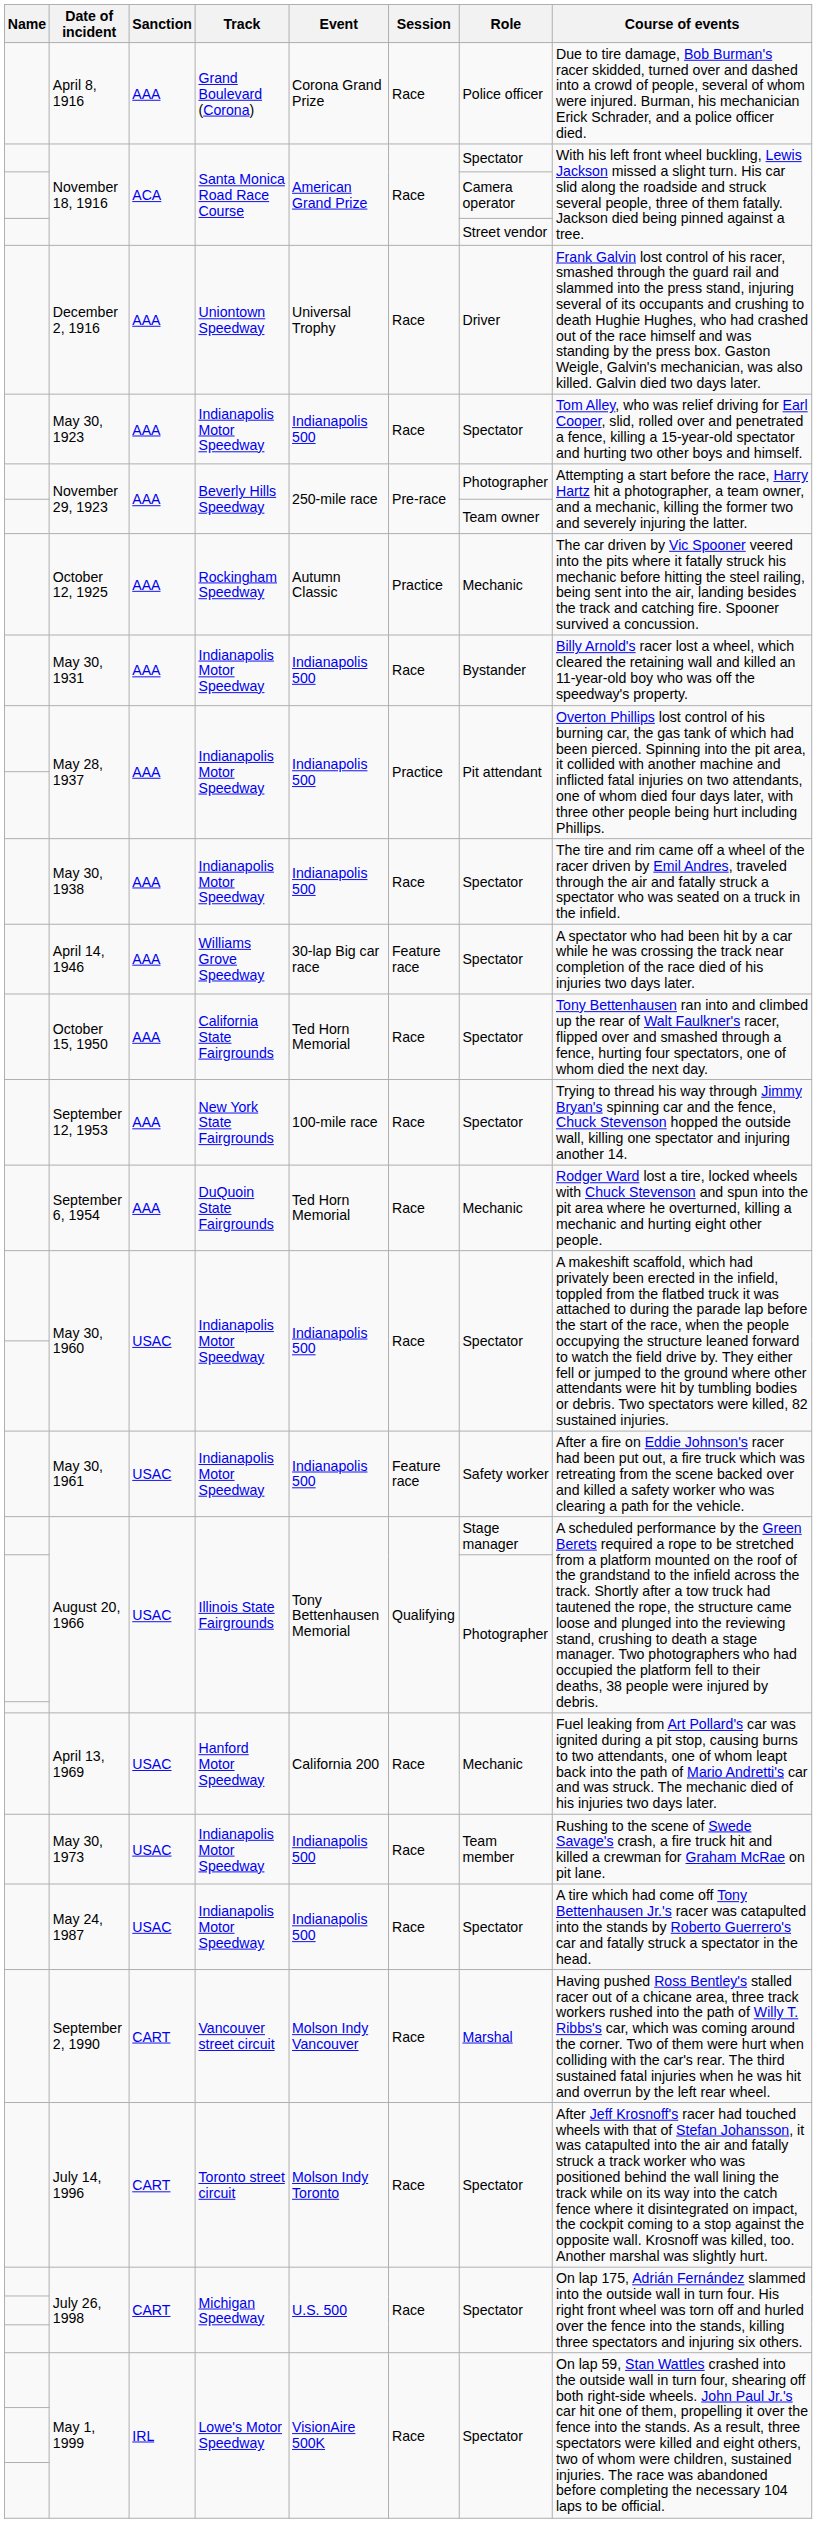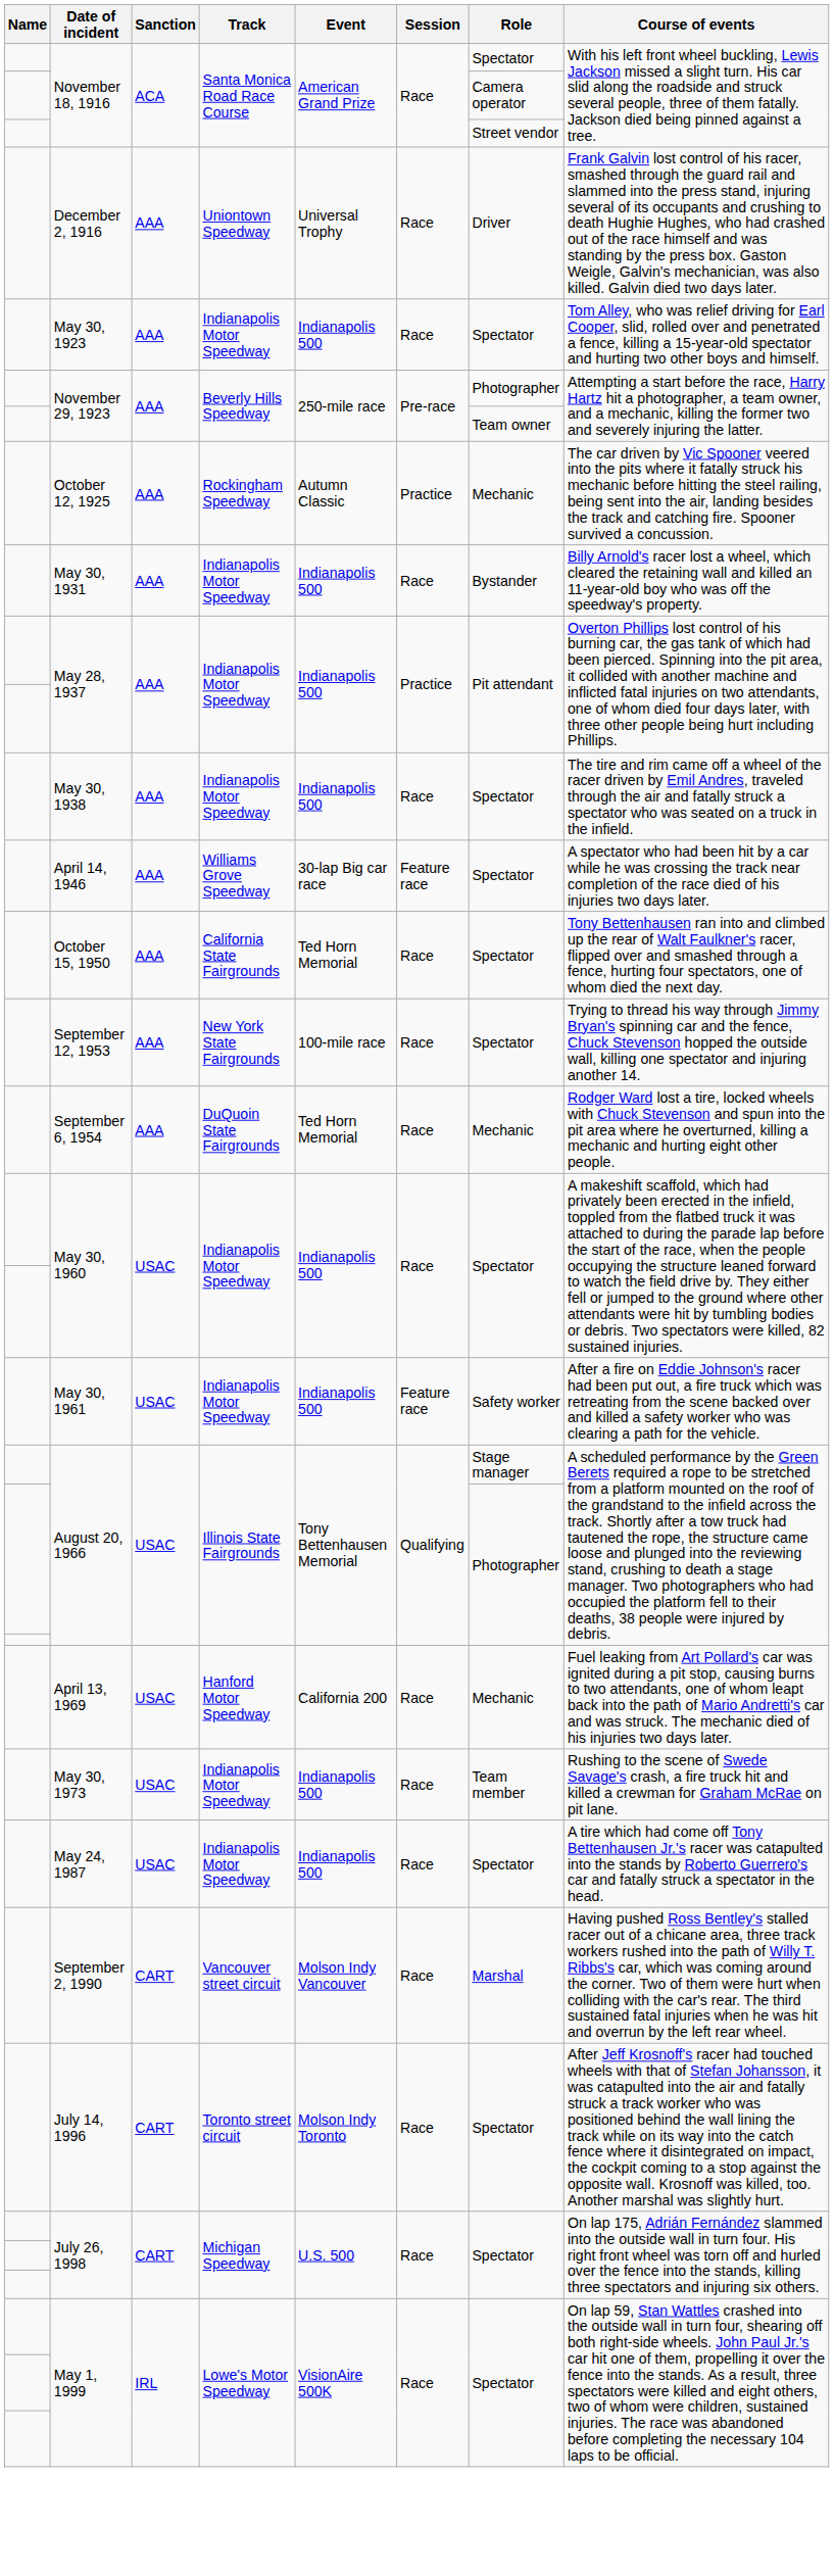 <table class="wikitable sortable" style="font-size:95%">
 <tr>
 <th>Name</th>
 <th>Date of incident</th>
 <th>Sanction</th>
 <th>Track</th>
 <th>Event</th>
 <th>Session</th>
 <th>Role</th>
 <th>Course of events</th>
-</tr>
-<tr>
-<td nowrap></td>
-<td>April 8, 1916</td>
-<td><a href='#'>AAA</a></td>
-<td><a href='#'>Grand Boulevard</a> (<a href='#'>Corona</a>)</td>
-<td>Corona Grand Prize</td>
-<td>Race</td>
-<td>Police officer</td>
-<td>Due to tire damage, <a href='#'>Bob Burman's</a> racer skidded, turned over and dashed into a crowd of people, several of whom were injured.  Burman, his mechanician Erick Schrader, and a police officer died.</td>
 </tr>
 <tr>
 <td nowrap></td>
 <td rowspan=3>November 18, 1916</td>
 <td rowspan=3><a href='#'>ACA</a></td>
 <td rowspan=3><a href='#'>Santa Monica Road Race Course</a></td>
 <td rowspan=3><a href='#'>American Grand Prize</a></td>
 <td rowspan=3>Race</td>
 <td>Spectator</td>
 <td rowspan=3>With his left front wheel buckling, <a href='#'>Lewis Jackson</a> missed a slight turn.  His car slid along the roadside and struck several people, three of them fatally.  Jackson died being pinned against a tree.</td>
 </tr>
 <tr>
 <td nowrap></td>
 <td>Camera operator</td>
 </tr>
 <tr>
 <td nowrap></td>
 <td>Street vendor</td>
 </tr>
 <tr>
 <td nowrap></td>
 <td>December 2, 1916</td>
 <td><a href='#'>AAA</a></td>
 <td><a href='#'>Uniontown Speedway</a></td>
 <td>Universal Trophy</td>
 <td>Race</td>
 <td>Driver</td>
 <td><a href='#'>Frank Galvin</a> lost control of his racer, smashed through the guard rail and slammed into the press stand, injuring several of its occupants and crushing to death Hughie Hughes, who had crashed out of the race himself and was standing by the press box.  Gaston Weigle, Galvin's mechanician, was also killed.  Galvin died two days later.</td>
 </tr>
 <tr>
 <td nowrap></td>
 <td>May 30, 1923</td>
 <td><a href='#'>AAA</a></td>
 <td><a href='#'>Indianapolis Motor Speedway</a></td>
 <td><a href='#'>Indianapolis 500</a></td>
 <td>Race</td>
 <td>Spectator</td>
 <td><a href='#'>Tom Alley</a>, who was relief driving for <a href='#'>Earl Cooper</a>, slid, rolled over and penetrated a fence, killing a 15-year-old spectator and hurting two other boys and himself.</td>
 </tr>
 <tr>
 <td nowrap></td>
 <td rowspan=2>November 29, 1923</td>
 <td rowspan=2><a href='#'>AAA</a></td>
 <td rowspan=2><a href='#'>Beverly Hills Speedway</a></td>
 <td rowspan=2>250-mile race</td>
 <td rowspan=2>Pre-race</td>
 <td>Photographer</td>
 <td rowspan=2>Attempting a start before the race, <a href='#'>Harry Hartz</a> hit a photographer, a team owner, and a mechanic, killing the former two and severely injuring the latter.</td>
 </tr>
 <tr>
 <td nowrap></td>
 <td>Team owner</td>
 </tr>
 <tr>
 <td nowrap></td>
 <td>October 12, 1925</td>
 <td><a href='#'>AAA</a></td>
 <td><a href='#'>Rockingham Speedway</a></td>
 <td>Autumn Classic</td>
 <td>Practice</td>
 <td>Mechanic</td>
 <td>The car driven by <a href='#'>Vic Spooner</a> veered into the pits where it fatally struck his mechanic before hitting the steel railing, being sent into the air, landing besides the track and catching fire.  Spooner survived a concussion.</td>
 </tr>
 <tr>
 <td nowrap></td>
 <td>May 30, 1931</td>
 <td><a href='#'>AAA</a></td>
 <td><a href='#'>Indianapolis Motor Speedway</a></td>
 <td><a href='#'>Indianapolis 500</a></td>
 <td>Race</td>
 <td>Bystander</td>
 <td><a href='#'>Billy Arnold's</a> racer lost a wheel, which cleared the retaining wall and killed an 11-year-old boy who was off the speedway's property.</td>
 </tr>
 <tr>
 <td nowrap></td>
 <td rowspan=2>May 28, 1937</td>
 <td rowspan=2><a href='#'>AAA</a></td>
 <td rowspan=2><a href='#'>Indianapolis Motor Speedway</a></td>
 <td rowspan=2><a href='#'>Indianapolis 500</a></td>
 <td rowspan=2>Practice</td>
 <td rowspan=2>Pit attendant</td>
 <td rowspan=2><a href='#'>Overton Phillips</a> lost control of his burning car, the gas tank of which had been pierced.  Spinning into the pit area, it collided with another machine and inflicted fatal injuries on two attendants, one of whom died four days later, with three other people being hurt including Phillips.</td>
 </tr>
 <tr>
 <td nowrap></td>
 </tr>
 <tr>
 <td nowrap></td>
 <td>May 30, 1938</td>
 <td><a href='#'>AAA</a></td>
 <td><a href='#'>Indianapolis Motor Speedway</a></td>
 <td><a href='#'>Indianapolis 500</a></td>
 <td>Race</td>
 <td>Spectator</td>
 <td>The tire and rim came off a wheel of the racer driven by <a href='#'>Emil Andres</a>, traveled through the air and fatally struck a spectator who was seated on a truck in the infield.</td>
 </tr>
 <tr>
 <td nowrap></td>
 <td>April 14, 1946</td>
 <td><a href='#'>AAA</a></td>
 <td><a href='#'>Williams Grove Speedway</a></td>
 <td>30-lap Big car race</td>
 <td>Feature race</td>
 <td>Spectator</td>
 <td>A spectator who had been hit by a car while he was crossing the track near completion of the race died of his injuries two days later.</td>
 </tr>
 <tr>
 <td nowrap></td>
 <td>October 15, 1950</td>
 <td><a href='#'>AAA</a></td>
 <td><a href='#'>California State Fairgrounds</a></td>
 <td>Ted Horn Memorial</td>
 <td>Race</td>
 <td>Spectator</td>
 <td><a href='#'>Tony Bettenhausen</a> ran into and climbed up the rear of <a href='#'>Walt Faulkner's</a> racer, flipped over and smashed through a fence, hurting four spectators, one of whom died the next day.</td>
 </tr>
 <tr>
 <td nowrap></td>
 <td>September 12, 1953</td>
 <td><a href='#'>AAA</a></td>
 <td><a href='#'>New York State Fairgrounds</a></td>
 <td>100-mile race</td>
 <td>Race</td>
 <td>Spectator</td>
 <td>Trying to thread his way through <a href='#'>Jimmy Bryan's</a> spinning car and the fence, <a href='#'>Chuck Stevenson</a> hopped the outside wall, killing one spectator and injuring another 14.</td>
 </tr>
 <tr>
 <td nowrap></td>
 <td>September 6, 1954</td>
 <td><a href='#'>AAA</a></td>
 <td><a href='#'>DuQuoin State Fairgrounds</a></td>
 <td>Ted Horn Memorial</td>
 <td>Race</td>
 <td>Mechanic</td>
 <td><a href='#'>Rodger Ward</a> lost a tire, locked wheels with <a href='#'>Chuck Stevenson</a> and spun into the pit area where he overturned, killing a mechanic and hurting eight other people.</td>
 </tr>
 <tr>
 <td nowrap></td>
 <td rowspan=2>May 30, 1960</td>
 <td rowspan=2><a href='#'>USAC</a></td>
 <td rowspan=2><a href='#'>Indianapolis Motor Speedway</a></td>
 <td rowspan=2><a href='#'>Indianapolis 500</a></td>
 <td rowspan=2>Race</td>
 <td rowspan=2>Spectator</td>
 <td rowspan=2>A makeshift  scaffold, which had privately been erected in the infield, toppled from the flatbed truck it was attached to during the parade lap before the start of the race, when the people occupying the structure leaned forward to watch the field drive by.  They either fell or jumped to the ground where other attendants were hit by tumbling bodies or debris.  Two spectators were killed, 82 sustained injuries.</td>
 </tr>
 <tr>
 <td nowrap></td>
 </tr>
 <tr>
 <td nowrap></td>
 <td>May 30, 1961</td>
 <td><a href='#'>USAC</a></td>
 <td><a href='#'>Indianapolis Motor Speedway</a></td>
 <td><a href='#'>Indianapolis 500</a></td>
 <td>Feature race</td>
 <td>Safety worker</td>
 <td>After a fire on <a href='#'>Eddie Johnson's</a> racer had been put out, a fire truck which was retreating from the scene backed over and killed a safety worker who was clearing a path for the vehicle.</td>
 </tr>
 <tr>
 <td nowrap></td>
 <td rowspan=3>August 20, 1966</td>
 <td rowspan=3><a href='#'>USAC</a></td>
 <td rowspan=3><a href='#'>Illinois State Fairgrounds</a></td>
 <td rowspan=3>Tony Bettenhausen Memorial</td>
 <td rowspan=3>Qualifying</td>
 <td>Stage manager</td>
 <td rowspan=3>A scheduled performance by the <a href='#'>Green Berets</a> required a rope to be stretched from a platform mounted on the roof of the grandstand to the infield across the track.  Shortly after a tow truck had tautened the rope, the structure came loose and plunged into the reviewing stand, crushing to death a stage manager.  Two photographers who had occupied the platform fell to their deaths, 38 people were injured by debris.</td>
 </tr>
 <tr>
 <td nowrap></td>
 <td rowspan=2>Photographer</td>
 </tr>
 <tr>
 <td nowrap></td>
 </tr>
 <tr>
 <td nowrap></td>
 <td>April 13, 1969</td>
 <td><a href='#'>USAC</a></td>
 <td><a href='#'>Hanford Motor Speedway</a></td>
 <td>California 200</td>
 <td>Race</td>
 <td>Mechanic</td>
 <td>Fuel leaking from <a href='#'>Art Pollard's</a> car was ignited during a pit stop, causing burns to two attendants, one of whom leapt back into the path of <a href='#'>Mario Andretti's</a> car and was struck.  The mechanic died of his injuries two days later.</td>
 </tr>
 <tr>
 <td nowrap></td>
 <td>May 30, 1973</td>
 <td><a href='#'>USAC</a></td>
 <td><a href='#'>Indianapolis Motor Speedway</a></td>
 <td><a href='#'>Indianapolis 500</a></td>
 <td>Race</td>
 <td>Team member</td>
 <td>Rushing to the scene of <a href='#'>Swede Savage's</a> crash, a fire truck hit and killed a crewman for <a href='#'>Graham McRae</a> on pit lane.</td>
 </tr>
 <tr>
 <td nowrap></td>
 <td>May 24, 1987</td>
 <td><a href='#'>USAC</a></td>
 <td><a href='#'>Indianapolis Motor Speedway</a></td>
 <td><a href='#'>Indianapolis 500</a></td>
 <td>Race</td>
 <td>Spectator</td>
 <td>A tire which had come off <a href='#'>Tony Bettenhausen Jr.'s</a> racer was catapulted into the stands by <a href='#'>Roberto Guerrero's</a> car and fatally struck a spectator in the head.</td>
 </tr>
 <tr>
 <td nowrap></td>
 <td>September 2, 1990</td>
 <td><a href='#'>CART</a></td>
 <td><a href='#'>Vancouver street circuit</a></td>
 <td><a href='#'>Molson Indy Vancouver</a></td>
 <td>Race</td>
 <td><a href='#'>Marshal</a></td>
 <td>Having pushed <a href='#'>Ross Bentley's</a> stalled racer out of a chicane area, three track workers rushed into the path of <a href='#'>Willy T. Ribbs's</a> car, which was coming around the corner.  Two of them were hurt when colliding with the car's rear.  The third sustained fatal injuries when he was hit and overrun by the left rear wheel.</td>
 </tr>
 <tr>
 <td nowrap></td>
 <td>July 14, 1996</td>
 <td><a href='#'>CART</a></td>
 <td><a href='#'>Toronto street circuit</a></td>
 <td><a href='#'>Molson Indy Toronto</a></td>
 <td>Race</td>
 <td>Spectator</td>
 <td>After <a href='#'>Jeff Krosnoff's</a> racer had touched wheels with that of <a href='#'>Stefan Johansson</a>, it was catapulted into the air and fatally struck a track worker who was positioned behind the wall lining the track while on its way into the catch fence where it disintegrated on impact, the cockpit coming to a stop against the opposite wall.  Krosnoff was killed, too.  Another marshal was slightly hurt.</td>
 </tr>
 <tr>
 <td nowrap></td>
 <td rowspan=3>July 26, 1998</td>
 <td rowspan=3><a href='#'>CART</a></td>
 <td rowspan=3><a href='#'>Michigan Speedway</a></td>
 <td rowspan=3><a href='#'>U.S. 500</a></td>
 <td rowspan=3>Race</td>
 <td rowspan=3>Spectator</td>
 <td rowspan=3>On lap 175, <a href='#'>Adrián Fernández</a> slammed into the outside wall in turn four.  His right front wheel was torn off and hurled over the fence into the stands, killing three spectators and injuring six others.</td>
 </tr>
 <tr>
 <td nowrap></td>
 </tr>
 <tr>
 <td nowrap></td>
 </tr>
 <tr>
 <td nowrap></td>
 <td rowspan=3>May 1, 1999</td>
 <td rowspan=3><a href='#'>IRL</a></td>
 <td rowspan=3><a href='#'>Lowe's Motor Speedway</a></td>
 <td rowspan=3><a href='#'>VisionAire 500K</a></td>
 <td rowspan=3>Race</td>
 <td rowspan=3>Spectator</td>
 <td rowspan=3>On lap 59, <a href='#'>Stan Wattles</a> crashed into the outside wall in turn four, shearing off both right-side wheels.  <a href='#'>John Paul Jr.'s</a> car hit one of them, propelling it over the fence into the stands.  As a result, three spectators were killed and eight others, two of whom were children, sustained injuries.  The race was abandoned before completing the necessary 104 laps to be official.</td>
 </tr>
 <tr>
 <td nowrap></td>
 </tr>
 <tr>
 <td nowrap></td>
 </tr>
 </table>
